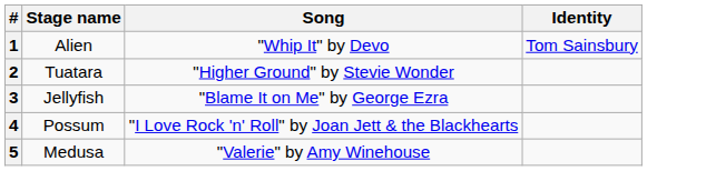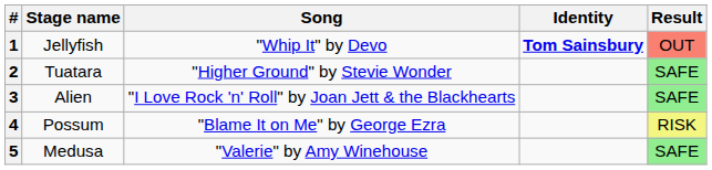 <table class="wikitable plainrowheaders" style="text-align: center;">
 <tr>
 <th>#</th>
 <th>Stage name</th>
 <th>Song</th>
 <th>Identity</th>
+<th>Result</th>
 </tr>
 <tr>
 <th>1</th>
-<td>Alien</td>
+<td>Jellyfish</td>
 <td>"<a href='#'>Whip It</a>" by <a href='#'>Devo</a></td>
-<td><a href='#'>Tom Sainsbury</a></td>
+<td><strong><a href='#'>Tom Sainsbury</a></strong></td>
+<td bgcolor=salmon>OUT</td>
 </tr>
 <tr>
 <th>2</th>
 <td>Tuatara</td>
 <td>"<a href='#'>Higher Ground</a>" by <a href='#'>Stevie Wonder</a></td>
 <td></td>
+<td bgcolor=lightgreen>SAFE</td>
 </tr>
 <tr>
 <th>3</th>
-<td>Jellyfish</td>
-<td>"<a href='#'>Blame It on Me</a>" by <a href='#'>George Ezra</a></td>
+<td>Alien</td>
+<td>"<a href='#'>I Love Rock 'n' Roll</a>" by <a href='#'>Joan Jett & the Blackhearts</a></td>
 <td></td>
+<td bgcolor=lightgreen>SAFE</td>
 </tr>
 <tr>
 <th>4</th>
 <td>Possum</td>
-<td>"<a href='#'>I Love Rock 'n' Roll</a>" by <a href='#'>Joan Jett & the Blackhearts</a></td>
+<td>"<a href='#'>Blame It on Me</a>" by <a href='#'>George Ezra</a></td>
 <td></td>
+<td bgcolor=#F3F781>RISK</td>
 </tr>
 <tr>
 <th>5</th>
 <td>Medusa</td>
 <td>"<a href='#'>Valerie</a>" by <a href='#'>Amy Winehouse</a></td>
 <td></td>
+<td bgcolor=lightgreen>SAFE</td>
 </tr>
 </table>
